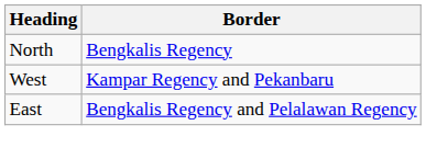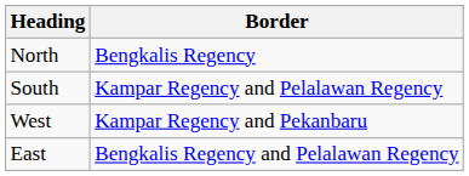 <table class="wikitable">
 <tr>
 <th>Heading</th>
 <th>Border</th>
 </tr>
 <tr>
 <td>North</td>
 <td><a href='#'>Bengkalis Regency</a></td>
 </tr>
 <tr>
+<td>South</td>
+<td><a href='#'>Kampar Regency</a> and <a href='#'>Pelalawan Regency</a></td>
+</tr>
+<tr>
 <td>West</td>
 <td><a href='#'>Kampar Regency</a> and <a href='#'>Pekanbaru</a></td>
 </tr>
 <tr>
 <td>East</td>
 <td><a href='#'>Bengkalis Regency</a> and <a href='#'>Pelalawan Regency</a></td>
 </tr>
 </table>
